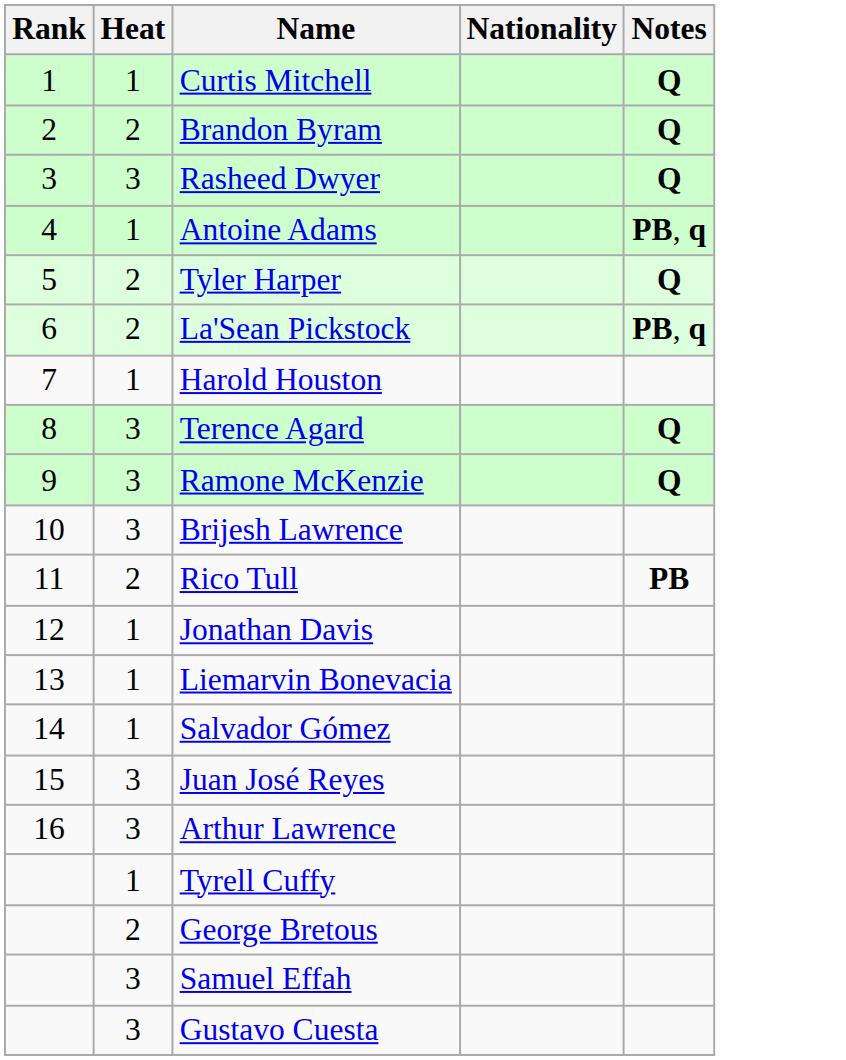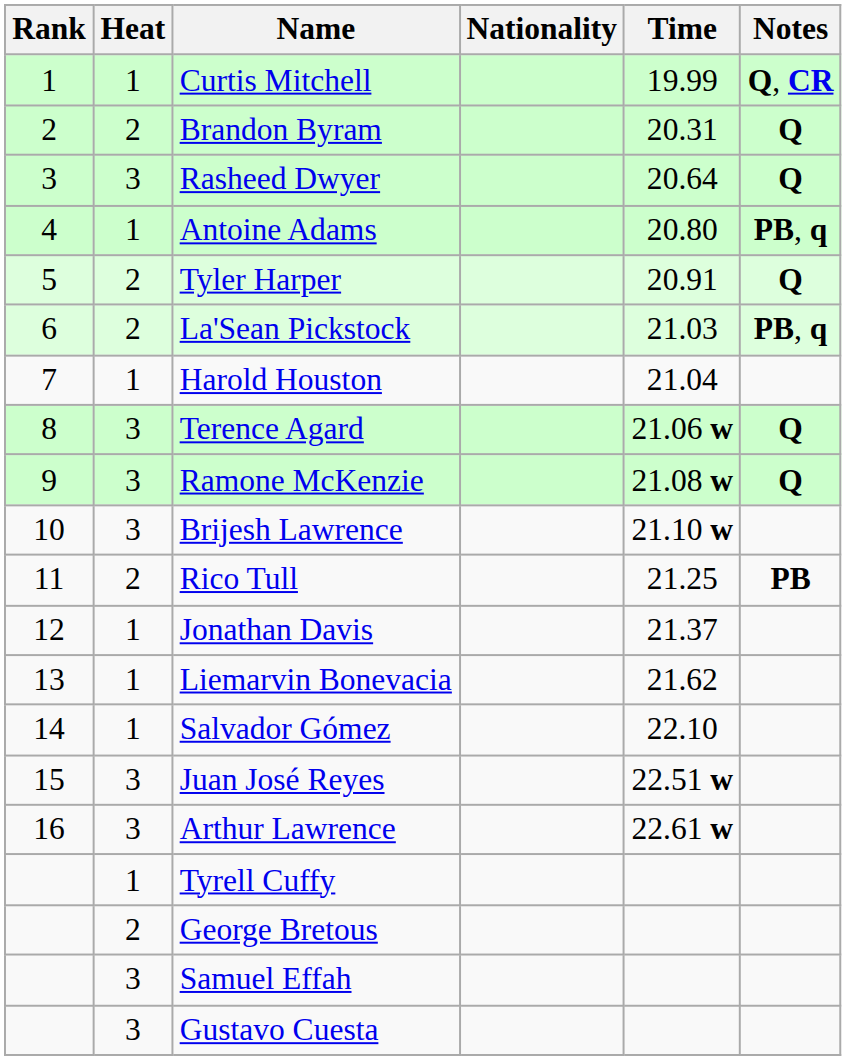 <table class="wikitable sortable" style="text-align:center">
 <tr>
 <th>Rank</th>
 <th>Heat</th>
 <th>Name</th>
 <th>Nationality</th>
+<th>Time</th>
 <th>Notes</th>
 </tr>
 <tr bgcolor=ccffcc>
 <td>1</td>
 <td>1</td>
 <td align=left><a href='#'>Curtis Mitchell</a></td>
 <td align=left></td>
-<td><strong>Q</strong></td>
+<td>19.99</td>
+<td><strong>Q</strong>, <a href='#'><strong>CR</strong></a></td>
 </tr>
 <tr bgcolor=ccffcc>
 <td>2</td>
 <td>2</td>
 <td align=left><a href='#'>Brandon Byram</a></td>
 <td align=left></td>
+<td>20.31</td>
 <td><strong>Q</strong></td>
 </tr>
 <tr bgcolor=ccffcc>
 <td>3</td>
 <td>3</td>
 <td align=left><a href='#'>Rasheed Dwyer</a></td>
 <td align=left></td>
+<td>20.64</td>
 <td><strong>Q</strong></td>
 </tr>
 <tr bgcolor=ccffcc>
 <td>4</td>
 <td>1</td>
 <td align=left><a href='#'>Antoine Adams</a></td>
 <td align=left></td>
+<td>20.80</td>
 <td><strong>PB</strong>, <strong>q</strong></td>
 </tr>
 <tr bgcolor=ddffdd>
 <td>5</td>
 <td>2</td>
 <td align=left><a href='#'>Tyler Harper</a></td>
 <td align=left></td>
+<td>20.91</td>
 <td><strong>Q</strong></td>
 </tr>
 <tr bgcolor=ddffdd>
 <td>6</td>
 <td>2</td>
 <td align=left><a href='#'>La'Sean Pickstock</a></td>
 <td align=left></td>
+<td>21.03</td>
 <td><strong>PB</strong>, <strong>q</strong></td>
 </tr>
 <tr>
 <td>7</td>
 <td>1</td>
 <td align=left><a href='#'>Harold Houston</a></td>
 <td align=left></td>
+<td>21.04</td>
 <td></td>
 </tr>
 <tr bgcolor=ccffcc>
 <td>8</td>
 <td>3</td>
 <td align=left><a href='#'>Terence Agard</a></td>
 <td align=left></td>
+<td>21.06 <strong>w</strong></td>
 <td><strong>Q</strong></td>
 </tr>
 <tr bgcolor=ccffcc>
 <td>9</td>
 <td>3</td>
 <td align=left><a href='#'>Ramone McKenzie</a></td>
 <td align=left></td>
+<td>21.08 <strong>w</strong></td>
 <td><strong>Q</strong></td>
 </tr>
 <tr>
 <td>10</td>
 <td>3</td>
 <td align=left><a href='#'>Brijesh Lawrence</a></td>
 <td align=left></td>
+<td>21.10 <strong>w</strong></td>
 <td></td>
 </tr>
 <tr>
 <td>11</td>
 <td>2</td>
 <td align=left><a href='#'>Rico Tull</a></td>
 <td align=left></td>
+<td>21.25</td>
 <td><strong>PB</strong></td>
 </tr>
 <tr>
 <td>12</td>
 <td>1</td>
 <td align=left><a href='#'>Jonathan Davis</a></td>
 <td align=left></td>
+<td>21.37</td>
 <td></td>
 </tr>
 <tr>
 <td>13</td>
 <td>1</td>
 <td align=left><a href='#'>Liemarvin Bonevacia</a></td>
 <td align=left></td>
+<td>21.62</td>
 <td></td>
 </tr>
 <tr>
 <td>14</td>
 <td>1</td>
 <td align=left><a href='#'>Salvador Gómez</a></td>
 <td align=left></td>
+<td>22.10</td>
 <td></td>
 </tr>
 <tr>
 <td>15</td>
 <td>3</td>
 <td align=left><a href='#'>Juan José Reyes</a></td>
 <td align=left></td>
+<td>22.51 <strong>w</strong></td>
 <td></td>
 </tr>
 <tr>
 <td>16</td>
 <td>3</td>
 <td align=left><a href='#'>Arthur Lawrence</a></td>
 <td align=left></td>
+<td>22.61 <strong>w</strong></td>
 <td></td>
 </tr>
 <tr>
 <td></td>
 <td>1</td>
 <td align=left><a href='#'>Tyrell Cuffy</a></td>
 <td align=left></td>
 <td></td>
+<td></td>
 </tr>
 <tr>
 <td></td>
 <td>2</td>
 <td align=left><a href='#'>George Bretous</a></td>
 <td align=left></td>
+<td></td>
 <td></td>
 </tr>
 <tr>
 <td></td>
 <td>3</td>
 <td align=left><a href='#'>Samuel Effah</a></td>
 <td align=left></td>
 <td></td>
+<td></td>
 </tr>
 <tr>
 <td></td>
 <td>3</td>
 <td align=left><a href='#'>Gustavo Cuesta</a></td>
 <td align=left></td>
 <td></td>
+<td></td>
 </tr>
 </table>
